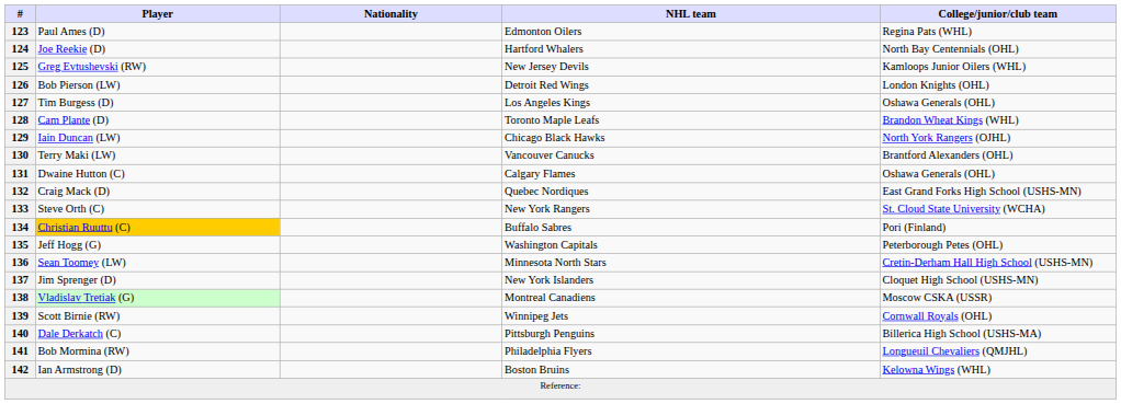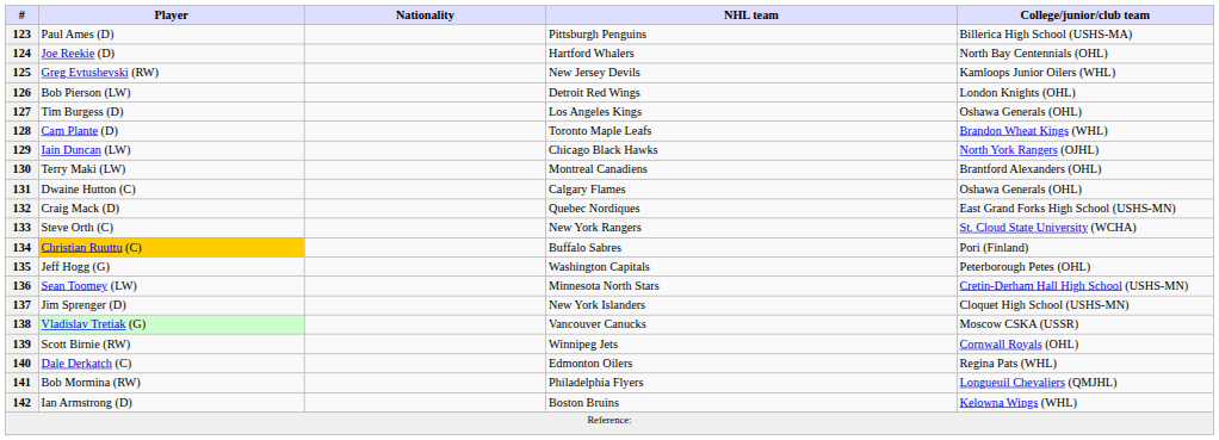 <table class="wikitable" style="width: 100%">
 <tr>
 <th style="background:#ddf; width:2.75%;">#</th>
 <th style="background:#ddf; width:22.0%;">Player</th>
 <th style="background:#ddf; width:20.0%;">Nationality</th>
 <th style="background:#ddf; width:34.0%;">NHL team</th>
 <th style="background:#ddf; width:100.0%;">College/junior/club team</th>
 </tr>
 <tr>
 <th>123</th>
 <td>Paul Ames (D)</td>
 <td></td>
-<td>Edmonton Oilers</td>
-<td>Regina Pats (WHL)</td>
+<td>Pittsburgh Penguins</td>
+<td>Billerica High School (USHS-MA)</td>
 </tr>
 <tr>
 <th>124</th>
 <td><a href='#'>Joe Reekie</a> (D)</td>
 <td></td>
 <td>Hartford Whalers</td>
 <td>North Bay Centennials (OHL)</td>
 </tr>
 <tr>
 <th>125</th>
 <td><a href='#'>Greg Evtushevski</a> (RW)</td>
 <td></td>
 <td>New Jersey Devils</td>
 <td>Kamloops Junior Oilers (WHL)</td>
 </tr>
 <tr>
 <th>126</th>
 <td>Bob Pierson (LW)</td>
 <td></td>
 <td>Detroit Red Wings</td>
 <td>London Knights (OHL)</td>
 </tr>
 <tr>
 <th>127</th>
 <td>Tim Burgess (D)</td>
 <td></td>
 <td>Los Angeles Kings</td>
 <td>Oshawa Generals (OHL)</td>
 </tr>
 <tr>
 <th>128</th>
 <td><a href='#'>Cam Plante</a> (D)</td>
 <td></td>
 <td>Toronto Maple Leafs</td>
 <td><a href='#'>Brandon Wheat Kings</a> (WHL)</td>
 </tr>
 <tr>
 <th>129</th>
 <td><a href='#'>Iain Duncan</a> (LW)</td>
 <td></td>
 <td>Chicago Black Hawks</td>
 <td><a href='#'>North York Rangers</a> (OJHL)</td>
 </tr>
 <tr>
 <th>130</th>
 <td>Terry Maki (LW)</td>
 <td></td>
-<td>Vancouver Canucks</td>
+<td>Montreal Canadiens</td>
 <td>Brantford Alexanders (OHL)</td>
 </tr>
 <tr>
 <th>131</th>
 <td>Dwaine Hutton (C)</td>
 <td></td>
 <td>Calgary Flames</td>
 <td>Oshawa Generals (OHL)</td>
 </tr>
 <tr>
 <th>132</th>
 <td>Craig Mack (D)</td>
 <td></td>
 <td>Quebec Nordiques</td>
 <td>East Grand Forks High School (USHS-MN)</td>
 </tr>
 <tr>
 <th>133</th>
 <td>Steve Orth (C)</td>
 <td></td>
 <td>New York Rangers</td>
 <td><a href='#'>St. Cloud State University</a> (WCHA)</td>
 </tr>
 <tr>
 <th>134</th>
 <td style="background:#fc0;"><a href='#'>Christian Ruuttu</a> (C)</td>
 <td></td>
 <td>Buffalo Sabres</td>
 <td>Pori (Finland)</td>
 </tr>
 <tr>
 <th>135</th>
 <td>Jeff Hogg (G)</td>
 <td></td>
 <td>Washington Capitals</td>
 <td>Peterborough Petes (OHL)</td>
 </tr>
 <tr>
 <th>136</th>
 <td><a href='#'>Sean Toomey</a> (LW)</td>
 <td></td>
 <td>Minnesota North Stars</td>
 <td><a href='#'>Cretin-Derham Hall High School</a> (USHS-MN)</td>
 </tr>
 <tr>
 <th>137</th>
 <td>Jim Sprenger (D)</td>
 <td></td>
 <td>New York Islanders</td>
 <td>Cloquet High School (USHS-MN)</td>
 </tr>
 <tr>
 <th>138</th>
 <td style="background:#cfc;"><a href='#'>Vladislav Tretiak</a> (G)</td>
 <td></td>
-<td>Montreal Canadiens</td>
+<td>Vancouver Canucks</td>
 <td>Moscow CSKA (USSR)</td>
 </tr>
 <tr>
 <th>139</th>
 <td>Scott Birnie (RW)</td>
 <td></td>
 <td>Winnipeg Jets</td>
 <td><a href='#'>Cornwall Royals</a> (OHL)</td>
 </tr>
 <tr>
 <th>140</th>
 <td><a href='#'>Dale Derkatch</a> (C)</td>
 <td></td>
-<td>Pittsburgh Penguins</td>
-<td>Billerica High School (USHS-MA)</td>
+<td>Edmonton Oilers</td>
+<td>Regina Pats (WHL)</td>
 </tr>
 <tr>
 <th>141</th>
 <td>Bob Mormina (RW)</td>
 <td></td>
 <td>Philadelphia Flyers</td>
 <td><a href='#'>Longueuil Chevaliers</a> (QMJHL)</td>
 </tr>
 <tr>
 <th>142</th>
 <td>Ian Armstrong (D)</td>
 <td></td>
 <td>Boston Bruins</td>
 <td><a href='#'>Kelowna Wings</a> (WHL)</td>
 </tr>
 <tr>
 <td colspan="6" style="text-align:center; background:#efefef;"><sup>Reference:  </sup></td>
 </tr>
 </table>
